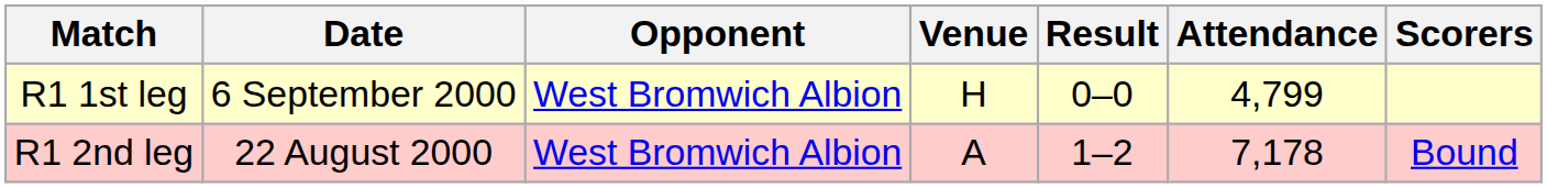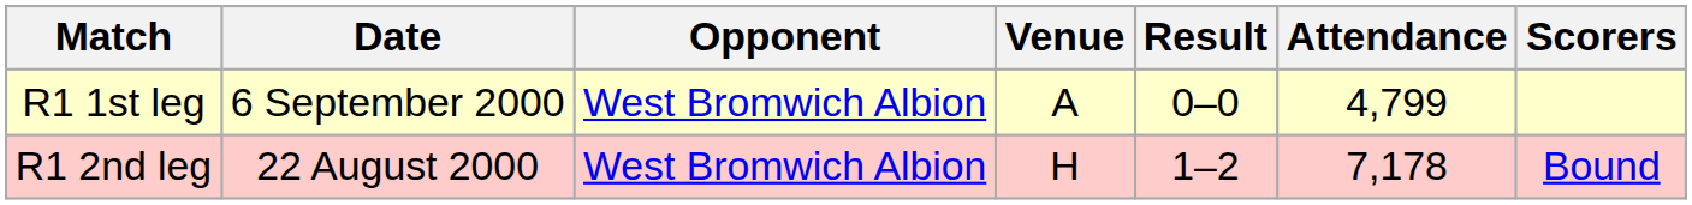 <table class="wikitable" style="font-size:100%; text-align:center">
 <tr>
 <th>Match</th>
 <th>Date</th>
 <th>Opponent</th>
 <th>Venue</th>
 <th>Result</th>
 <th>Attendance</th>
 <th>Scorers</th>
 </tr>
 <tr style="background: #FFFFCC;">
 <td>R1 1st leg</td>
 <td>6 September 2000</td>
 <td><a href='#'>West Bromwich Albion</a></td>
-<td>H</td>
+<td>A</td>
 <td>0–0</td>
 <td>4,799</td>
 <td></td>
 </tr>
 <tr style="background: #FFCCCC;">
 <td>R1 2nd leg</td>
 <td>22 August 2000</td>
 <td><a href='#'>West Bromwich Albion</a></td>
-<td>A</td>
+<td>H</td>
 <td>1–2</td>
 <td>7,178</td>
 <td><a href='#'>Bound</a></td>
 </tr>
 </table>
